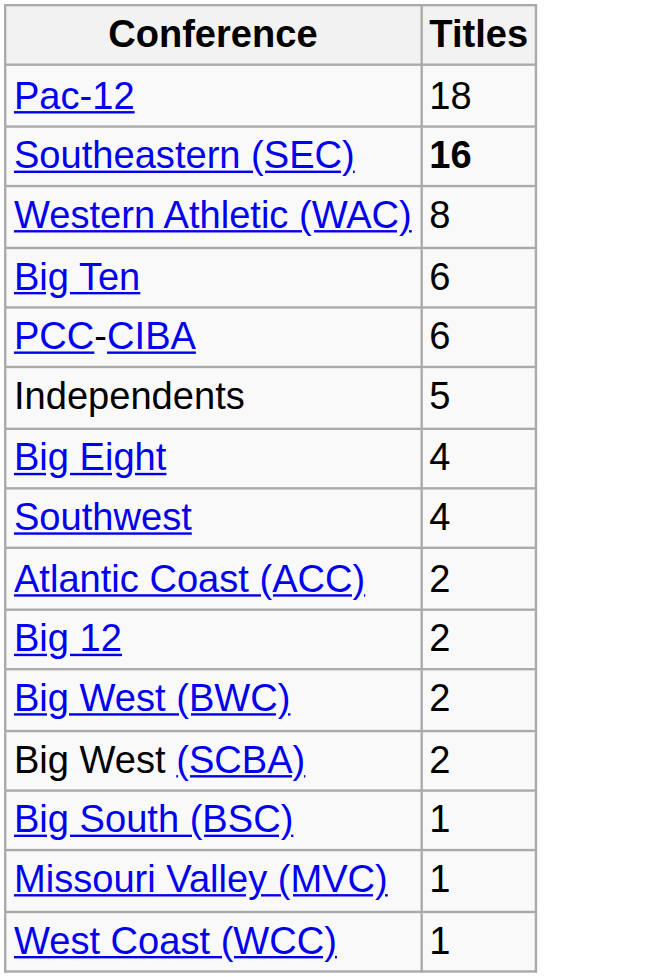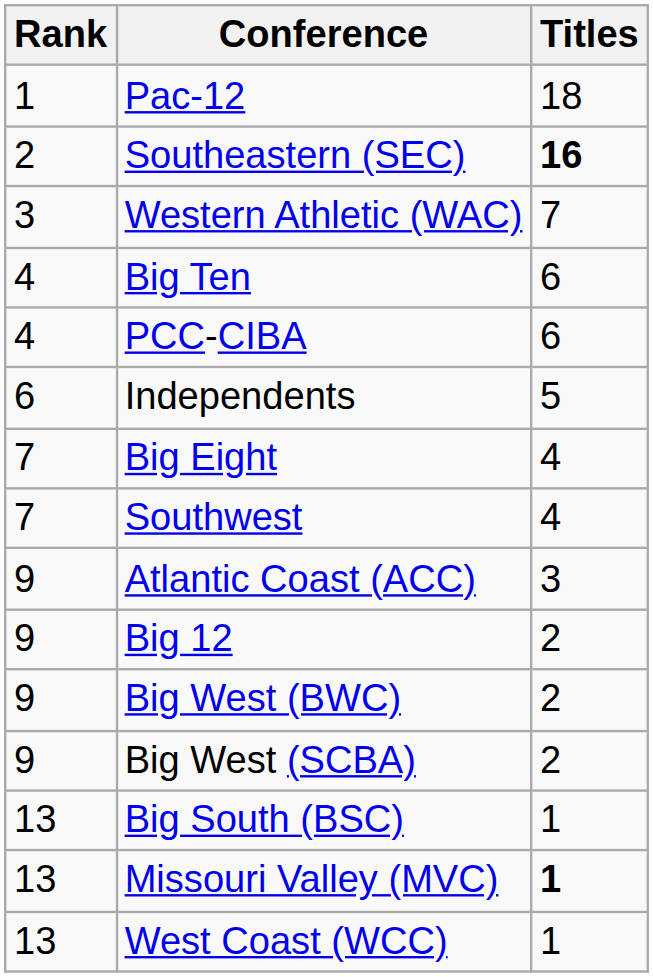 <table class="wikitable sortable">
 <tr>
+<th>Rank</th>
 <th>Conference</th>
 <th>Titles</th>
 </tr>
 <tr>
+<td>1</td>
 <td><a href='#'>Pac-12</a></td>
 <td>18</td>
 </tr>
 <tr>
+<td>2</td>
 <td><a href='#'>Southeastern (SEC)</a></td>
 <td><strong>16</strong></td>
 </tr>
 <tr>
+<td>3</td>
 <td><a href='#'>Western Athletic (WAC)</a></td>
-<td>8</td>
+<td>7</td>
 </tr>
 <tr>
+<td>4</td>
 <td><a href='#'>Big Ten</a></td>
 <td>6</td>
 </tr>
 <tr>
+<td>4</td>
 <td><a href='#'>PCC</a>-<a href='#'>CIBA</a></td>
 <td>6</td>
 </tr>
 <tr>
+<td>6</td>
 <td>Independents</td>
 <td>5</td>
 </tr>
 <tr>
+<td>7</td>
 <td><a href='#'>Big Eight</a></td>
 <td>4</td>
 </tr>
 <tr>
+<td>7</td>
 <td><a href='#'>Southwest</a></td>
 <td>4</td>
 </tr>
 <tr>
+<td>9</td>
 <td><a href='#'>Atlantic Coast (ACC)</a></td>
-<td>2</td>
+<td>3</td>
 </tr>
 <tr>
+<td>9</td>
 <td><a href='#'>Big 12</a></td>
 <td>2</td>
 </tr>
 <tr>
+<td>9</td>
 <td><a href='#'>Big West (BWC)</a></td>
 <td>2</td>
 </tr>
 <tr>
+<td>9</td>
 <td>Big West <a href='#'>(SCBA)</a></td>
 <td>2</td>
 </tr>
 <tr>
+<td>13</td>
 <td><a href='#'>Big South (BSC)</a></td>
 <td>1</td>
 </tr>
 <tr>
+<td>13</td>
 <td><a href='#'>Missouri Valley (MVC)</a></td>
-<td>1</td>
+<td><strong>1</strong></td>
 </tr>
 <tr>
+<td>13</td>
 <td><a href='#'>West Coast (WCC)</a></td>
 <td>1</td>
 </tr>
 </table>
